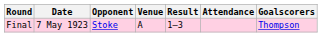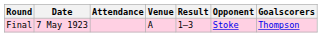 <table class="wikitable">
 <tr>
 <th>Round</th>
 <th>Date</th>
-<th>Opponent</th>
+<th>Attendance</th>
 <th>Venue</th>
 <th>Result</th>
-<th>Attendance</th>
+<th>Opponent</th>
 <th>Goalscorers</th>
 </tr>
 <tr style="background-color: #ffd0e3;">
 <td>Final</td>
 <td>7 May 1923</td>
-<td><a href='#'>Stoke</a></td>
+<td></td>
 <td>A</td>
 <td>1–3</td>
-<td></td>
+<td><a href='#'>Stoke</a></td>
 <td><a href='#'>Thompson</a></td>
 </tr>
 </table>
